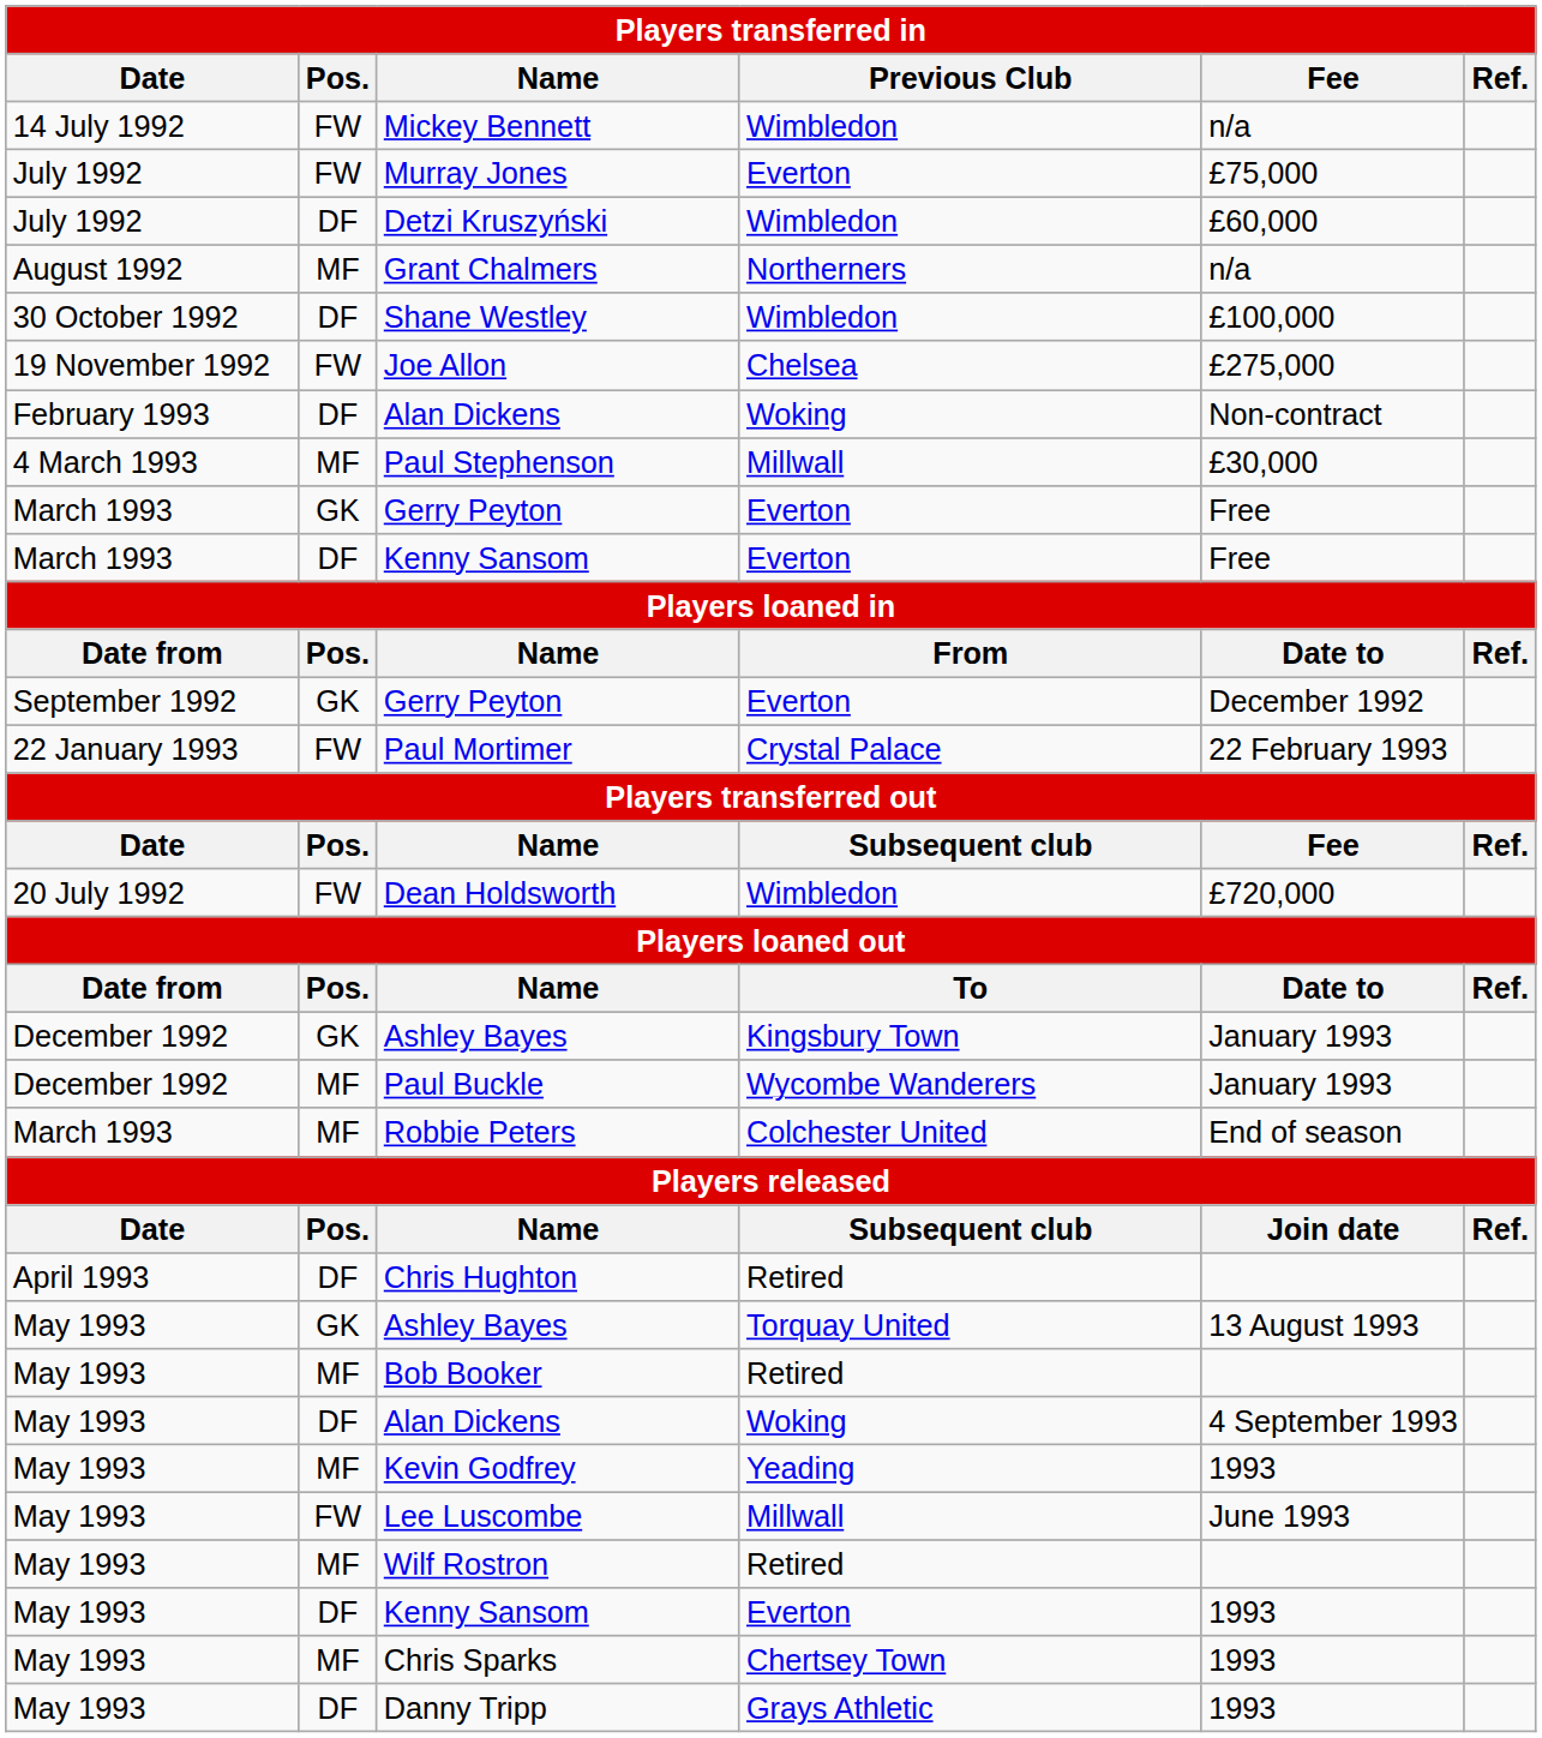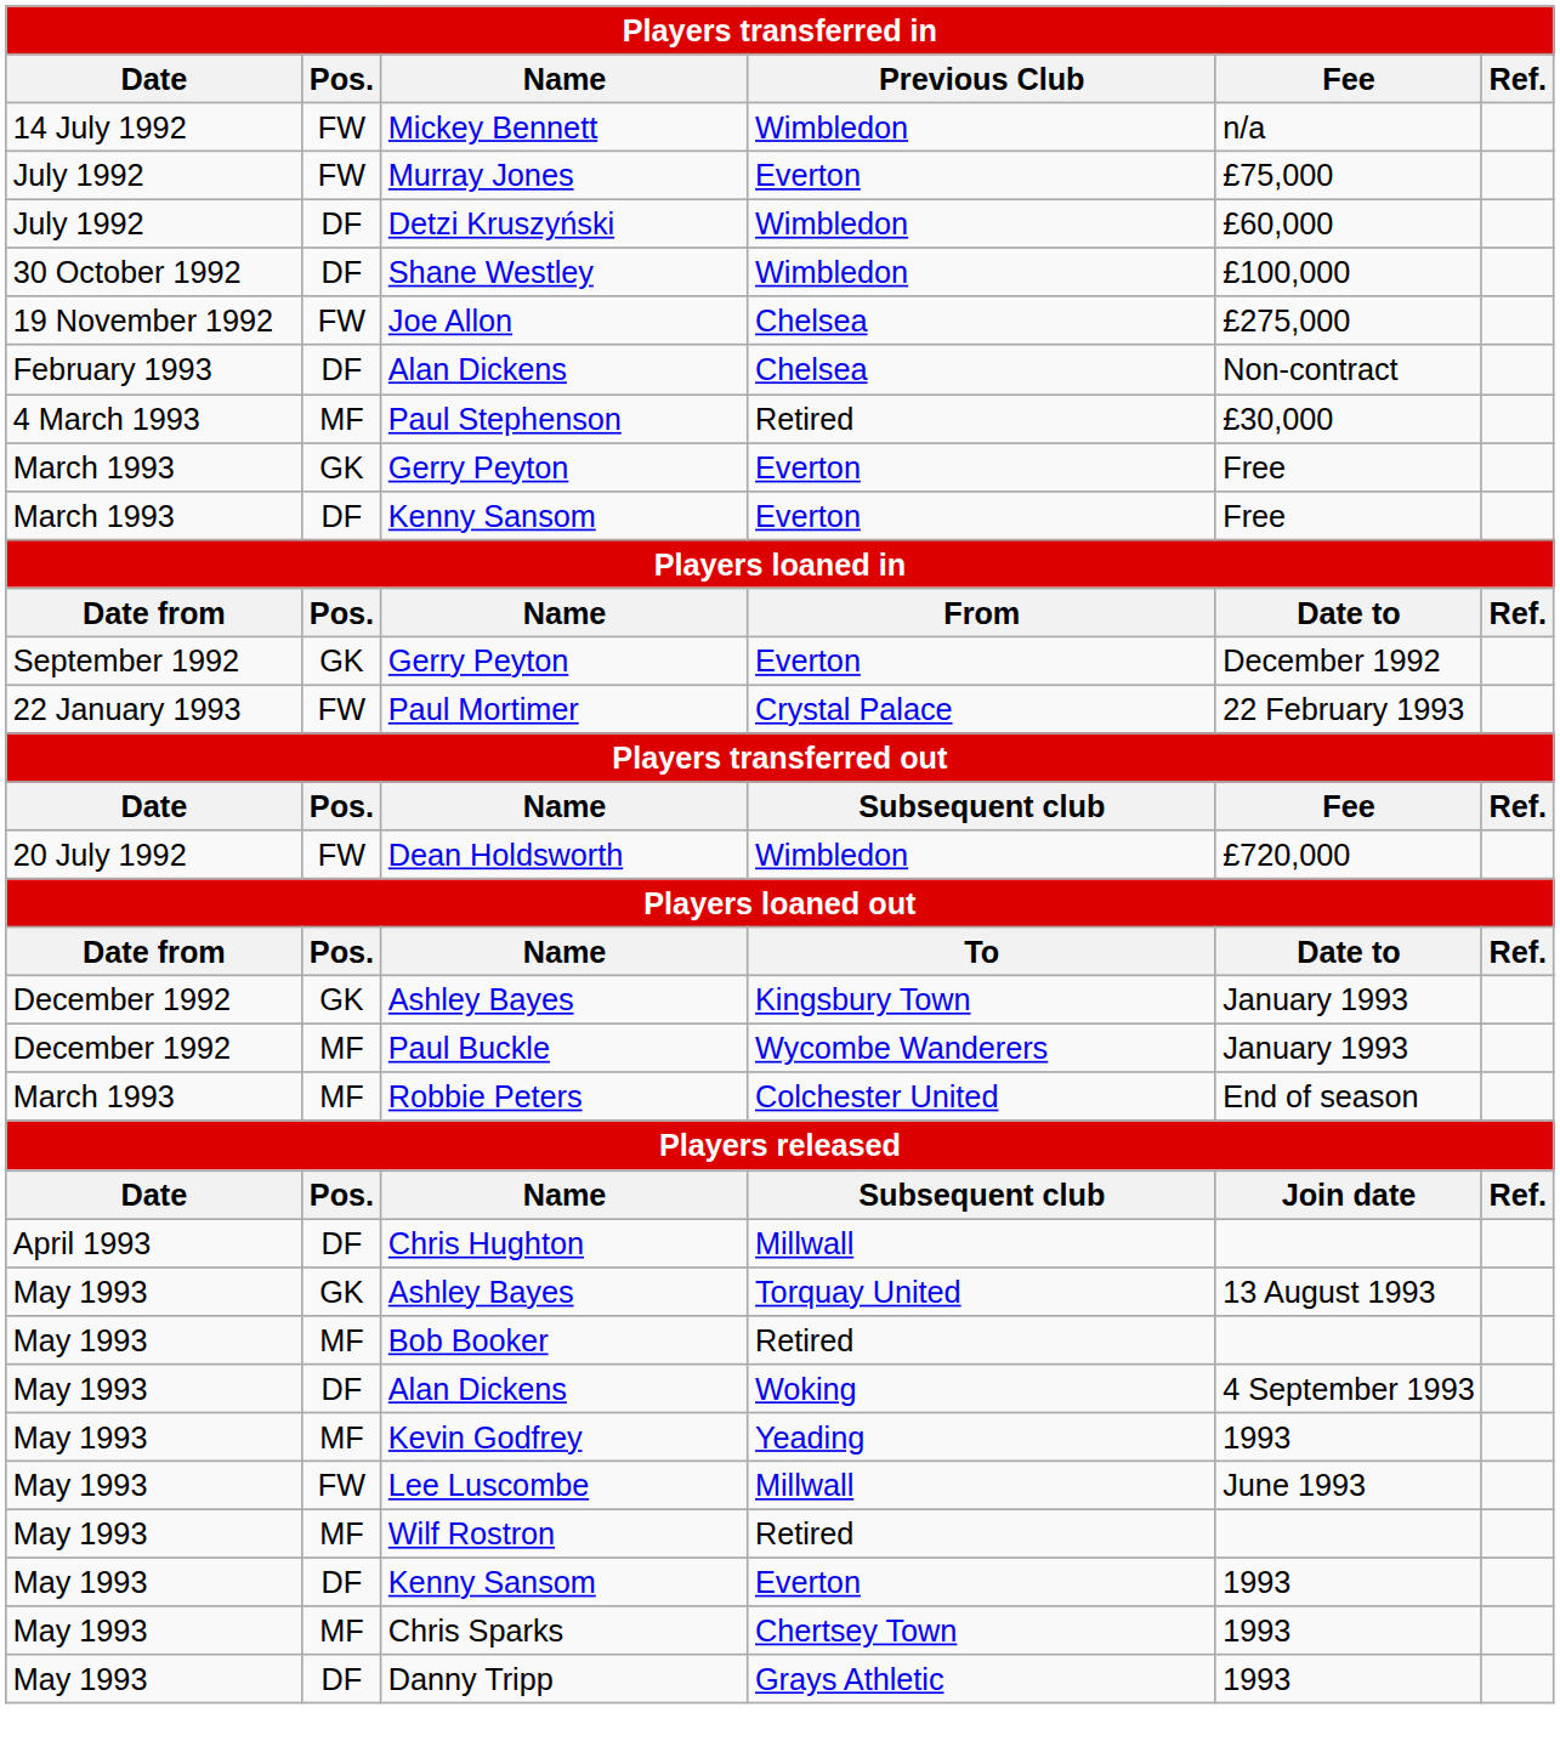 <table class="wikitable" style="font-size:95%;">
 <tr>
 <th colspan="6" style="background:#d00; color:white; text-align:center;">Players transferred in</th>
 </tr>
 <tr>
 <th style="width:140px;">Date</th>
 <th style="width:25px;">Pos.</th>
 <th style="width:175px;">Name</th>
 <th style="width:225px;">Previous Club</th>
 <th style="width:125px;">Fee</th>
 <th style="width:25px;">Ref.</th>
 </tr>
 <tr>
 <td>14 July 1992</td>
 <td style="text-align:center;">FW</td>
 <td> <a href='#'>Mickey Bennett</a></td>
 <td> <a href='#'>Wimbledon</a></td>
 <td>n/a</td>
 <td></td>
 </tr>
 <tr>
 <td>July 1992</td>
 <td style="text-align:center;">FW</td>
 <td> <a href='#'>Murray Jones</a></td>
 <td> <a href='#'>Everton</a></td>
 <td>£75,000</td>
 <td></td>
 </tr>
 <tr>
 <td>July 1992</td>
 <td style="text-align:center;">DF</td>
 <td> <a href='#'>Detzi Kruszyński</a></td>
 <td> <a href='#'>Wimbledon</a></td>
 <td>£60,000</td>
 <td></td>
 </tr>
 <tr>
-<td>August 1992</td>
-<td style="text-align:center;">MF</td>
-<td> <a href='#'>Grant Chalmers</a></td>
-<td> <a href='#'>Northerners</a></td>
-<td>n/a</td>
-<td></td>
-</tr>
-<tr>
 <td>30 October 1992</td>
 <td style="text-align:center;">DF</td>
 <td> <a href='#'>Shane Westley</a></td>
 <td> <a href='#'>Wimbledon</a></td>
 <td>£100,000</td>
 <td></td>
 </tr>
 <tr>
 <td>19 November 1992</td>
 <td style="text-align:center;">FW</td>
 <td> <a href='#'>Joe Allon</a></td>
 <td> <a href='#'>Chelsea</a></td>
 <td>£275,000</td>
 <td></td>
 </tr>
 <tr>
 <td>February 1993</td>
 <td style="text-align:center;">DF</td>
 <td> <a href='#'>Alan Dickens</a></td>
-<td> <a href='#'>Woking</a></td>
+<td> <a href='#'>Chelsea</a></td>
 <td>Non-contract</td>
 <td></td>
 </tr>
 <tr>
 <td>4 March 1993</td>
 <td style="text-align:center;">MF</td>
 <td> <a href='#'>Paul Stephenson</a></td>
-<td> <a href='#'>Millwall</a></td>
+<td>Retired</td>
 <td>£30,000</td>
 <td></td>
 </tr>
 <tr>
 <td>March 1993</td>
 <td style="text-align:center;">GK</td>
 <td> <a href='#'>Gerry Peyton</a></td>
 <td> <a href='#'>Everton</a></td>
 <td>Free</td>
 <td></td>
 </tr>
 <tr>
 <td>March 1993</td>
 <td style="text-align:center;">DF</td>
 <td> <a href='#'>Kenny Sansom</a></td>
 <td> <a href='#'>Everton</a></td>
 <td>Free</td>
 <td></td>
 </tr>
 <tr>
 <th colspan="6" style="background:#d00; color:white; text-align:center;">Players loaned in</th>
 </tr>
 <tr>
 <th>Date from</th>
 <th>Pos.</th>
 <th>Name</th>
 <th>From</th>
 <th>Date to</th>
 <th>Ref.</th>
 </tr>
 <tr>
 <td>September 1992</td>
 <td style="text-align:center;">GK</td>
 <td> <a href='#'>Gerry Peyton</a></td>
 <td> <a href='#'>Everton</a></td>
 <td>December 1992</td>
 <td></td>
 </tr>
 <tr>
 <td>22 January 1993</td>
 <td style="text-align:center;">FW</td>
 <td> <a href='#'>Paul Mortimer</a></td>
 <td> <a href='#'>Crystal Palace</a></td>
 <td>22 February 1993</td>
 <td></td>
 </tr>
 <tr>
 <th colspan="6" style="background:#d00; color:white; text-align:center;">Players transferred out</th>
 </tr>
 <tr>
 <th>Date</th>
 <th>Pos.</th>
 <th>Name</th>
 <th>Subsequent club</th>
 <th>Fee</th>
 <th>Ref.</th>
 </tr>
 <tr>
 <td>20 July 1992</td>
 <td style="text-align:center;">FW</td>
 <td> <a href='#'>Dean Holdsworth</a></td>
 <td> <a href='#'>Wimbledon</a></td>
 <td>£720,000</td>
 <td></td>
 </tr>
 <tr>
 <th colspan="6" style="background:#d00; color:white; text-align:center;">Players loaned out</th>
 </tr>
 <tr>
 <th>Date from</th>
 <th>Pos.</th>
 <th>Name</th>
 <th>To</th>
 <th>Date to</th>
 <th>Ref.</th>
 </tr>
 <tr>
 <td>December 1992</td>
 <td style="text-align:center;">GK</td>
 <td> <a href='#'>Ashley Bayes</a></td>
 <td> <a href='#'>Kingsbury Town</a></td>
 <td>January 1993</td>
 <td></td>
 </tr>
 <tr>
 <td>December 1992</td>
 <td style="text-align:center;">MF</td>
 <td> <a href='#'>Paul Buckle</a></td>
 <td> <a href='#'>Wycombe Wanderers</a></td>
 <td>January 1993</td>
 <td></td>
 </tr>
 <tr>
 <td>March 1993</td>
 <td style="text-align:center;">MF</td>
 <td> <a href='#'>Robbie Peters</a></td>
 <td> <a href='#'>Colchester United</a></td>
 <td>End of season</td>
 <td></td>
 </tr>
 <tr>
 <th colspan="6" style="background:#d00; color:white; text-align:center;">Players released</th>
 </tr>
 <tr>
 <th>Date</th>
 <th>Pos.</th>
 <th>Name</th>
 <th>Subsequent club</th>
 <th>Join date</th>
 <th>Ref.</th>
 </tr>
 <tr>
 <td>April 1993</td>
 <td style="text-align:center;">DF</td>
 <td> <a href='#'>Chris Hughton</a></td>
-<td>Retired</td>
+<td> <a href='#'>Millwall</a></td>
 <td></td>
 <td></td>
 </tr>
 <tr>
 <td>May 1993</td>
 <td style="text-align:center;">GK</td>
 <td> <a href='#'>Ashley Bayes</a></td>
 <td> <a href='#'>Torquay United</a></td>
 <td>13 August 1993</td>
 <td></td>
 </tr>
 <tr>
 <td>May 1993</td>
 <td style="text-align:center;">MF</td>
 <td> <a href='#'>Bob Booker</a></td>
 <td>Retired</td>
 <td></td>
 <td></td>
 </tr>
 <tr>
 <td>May 1993</td>
 <td style="text-align:center;">DF</td>
 <td> <a href='#'>Alan Dickens</a></td>
 <td> <a href='#'>Woking</a></td>
 <td>4 September 1993</td>
 <td></td>
 </tr>
 <tr>
 <td>May 1993</td>
 <td style="text-align:center;">MF</td>
 <td> <a href='#'>Kevin Godfrey</a></td>
 <td> <a href='#'>Yeading</a></td>
 <td>1993</td>
 <td></td>
 </tr>
 <tr>
 <td>May 1993</td>
 <td style="text-align:center;">FW</td>
 <td> <a href='#'>Lee Luscombe</a></td>
 <td> <a href='#'>Millwall</a></td>
 <td>June 1993</td>
 <td></td>
 </tr>
 <tr>
 <td>May 1993</td>
 <td style="text-align:center;">MF</td>
 <td> <a href='#'>Wilf Rostron</a></td>
 <td>Retired</td>
 <td></td>
 <td></td>
 </tr>
 <tr>
 <td>May 1993</td>
 <td style="text-align:center;">DF</td>
 <td> <a href='#'>Kenny Sansom</a></td>
 <td> <a href='#'>Everton</a></td>
 <td>1993</td>
 <td></td>
 </tr>
 <tr>
 <td>May 1993</td>
 <td style="text-align:center;">MF</td>
 <td> Chris Sparks</td>
 <td> <a href='#'>Chertsey Town</a></td>
 <td>1993</td>
 <td></td>
 </tr>
 <tr>
 <td>May 1993</td>
 <td style="text-align:center;">DF</td>
 <td> Danny Tripp</td>
 <td> <a href='#'>Grays Athletic</a></td>
 <td>1993</td>
 <td></td>
 </tr>
 </table>
